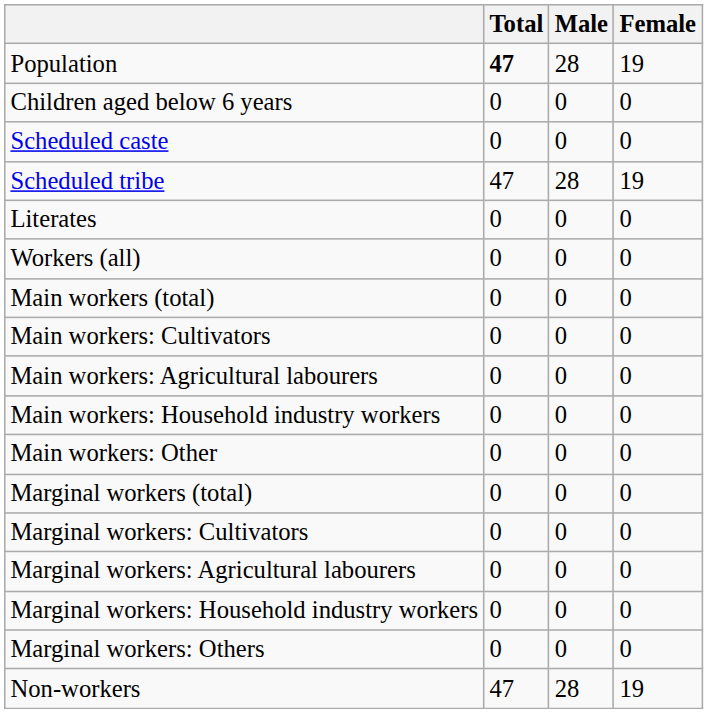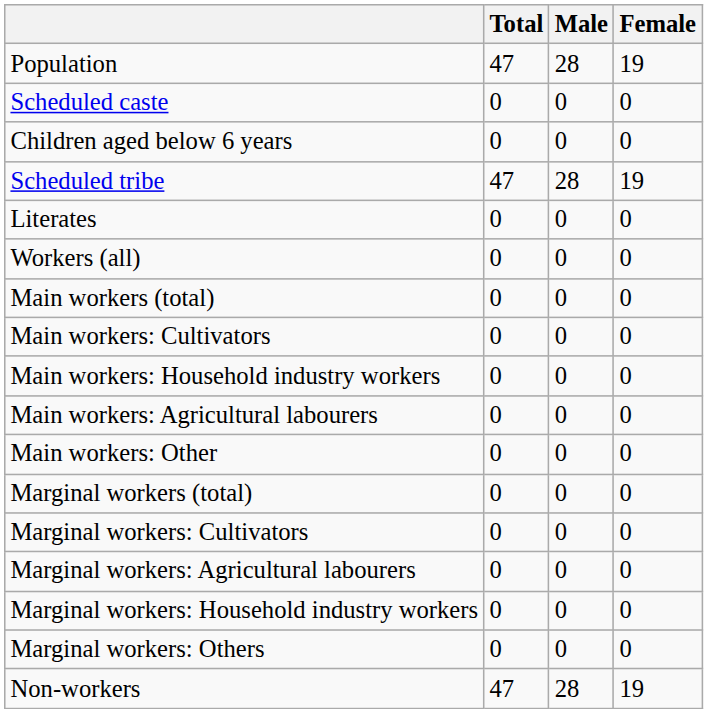 <table class="wikitable sortable">
 <tr>
 <th></th>
 <th>Total</th>
 <th>Male</th>
 <th>Female</th>
 </tr>
 <tr>
 <td>Population</td>
-<td><strong>47</strong></td>
+<td>47</td>
 <td>28</td>
 <td>19</td>
 </tr>
 <tr>
-<td>Children aged below 6 years</td>
+<td><a href='#'>Scheduled caste</a></td>
 <td>0</td>
 <td>0</td>
 <td>0</td>
 </tr>
 <tr>
-<td><a href='#'>Scheduled caste</a></td>
+<td>Children aged below 6 years</td>
 <td>0</td>
 <td>0</td>
 <td>0</td>
 </tr>
 <tr>
 <td><a href='#'>Scheduled tribe</a></td>
 <td>47</td>
 <td>28</td>
 <td>19</td>
 </tr>
 <tr>
 <td>Literates</td>
 <td>0</td>
 <td>0</td>
 <td>0</td>
 </tr>
 <tr>
 <td>Workers (all)</td>
 <td>0</td>
 <td>0</td>
 <td>0</td>
 </tr>
 <tr>
 <td>Main workers (total)</td>
 <td>0</td>
 <td>0</td>
 <td>0</td>
 </tr>
 <tr>
 <td>Main workers: Cultivators</td>
 <td>0</td>
 <td>0</td>
 <td>0</td>
 </tr>
 <tr>
-<td>Main workers: Agricultural labourers</td>
+<td>Main workers: Household industry workers</td>
 <td>0</td>
 <td>0</td>
 <td>0</td>
 </tr>
 <tr>
-<td>Main workers: Household industry workers</td>
+<td>Main workers: Agricultural labourers</td>
 <td>0</td>
 <td>0</td>
 <td>0</td>
 </tr>
 <tr>
 <td>Main workers: Other</td>
 <td>0</td>
 <td>0</td>
 <td>0</td>
 </tr>
 <tr>
 <td>Marginal workers (total)</td>
 <td>0</td>
 <td>0</td>
 <td>0</td>
 </tr>
 <tr>
 <td>Marginal workers: Cultivators</td>
 <td>0</td>
 <td>0</td>
 <td>0</td>
 </tr>
 <tr>
 <td>Marginal workers: Agricultural labourers</td>
 <td>0</td>
 <td>0</td>
 <td>0</td>
 </tr>
 <tr>
 <td>Marginal workers: Household industry workers</td>
 <td>0</td>
 <td>0</td>
 <td>0</td>
 </tr>
 <tr>
 <td>Marginal workers: Others</td>
 <td>0</td>
 <td>0</td>
 <td>0</td>
 </tr>
 <tr>
 <td>Non-workers</td>
 <td>47</td>
 <td>28</td>
 <td>19</td>
 </tr>
 </table>
